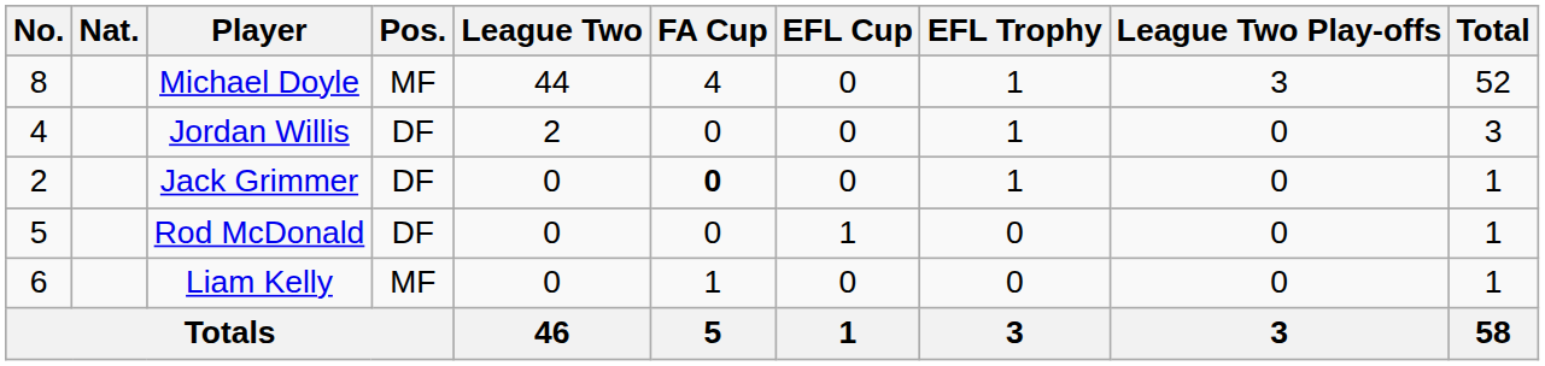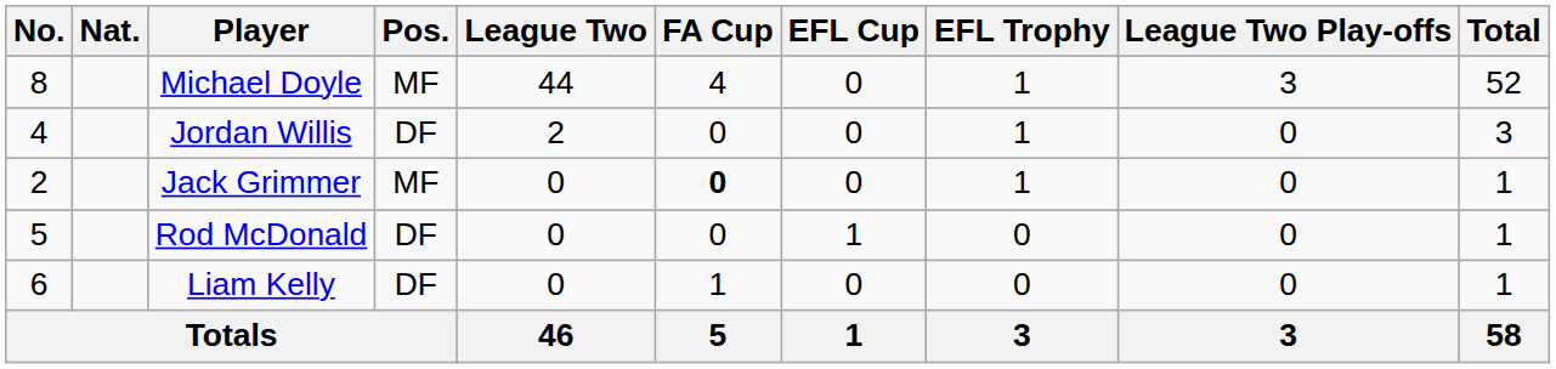 <table class="wikitable sortable alternance" style="text-align:center">
 <tr>
 <th>No.</th>
 <th>Nat.</th>
 <th>Player</th>
 <th>Pos.</th>
 <th>League Two</th>
 <th>FA Cup</th>
 <th>EFL Cup</th>
 <th>EFL Trophy</th>
 <th>League Two Play-offs</th>
 <th>Total</th>
 </tr>
 <tr>
 <td>8</td>
 <td></td>
 <td><a href='#'>Michael Doyle</a></td>
 <td>MF</td>
 <td>44</td>
 <td>4</td>
 <td>0</td>
 <td>1</td>
 <td>3</td>
 <td>52</td>
 </tr>
 <tr>
 <td>4</td>
 <td></td>
 <td><a href='#'>Jordan Willis</a></td>
 <td>DF</td>
 <td>2</td>
 <td>0</td>
 <td>0</td>
 <td>1</td>
 <td>0</td>
 <td>3</td>
 </tr>
 <tr>
 <td>2</td>
 <td></td>
 <td><a href='#'>Jack Grimmer</a></td>
-<td>DF</td>
+<td>MF</td>
 <td>0</td>
 <td><strong>0</strong></td>
 <td>0</td>
 <td>1</td>
 <td>0</td>
 <td>1</td>
 </tr>
 <tr>
 <td>5</td>
 <td></td>
 <td><a href='#'>Rod McDonald</a></td>
 <td>DF</td>
 <td>0</td>
 <td>0</td>
 <td>1</td>
 <td>0</td>
 <td>0</td>
 <td>1</td>
 </tr>
 <tr>
 <td>6</td>
 <td></td>
 <td><a href='#'>Liam Kelly</a></td>
-<td>MF</td>
+<td>DF</td>
 <td>0</td>
 <td>1</td>
 <td>0</td>
 <td>0</td>
 <td>0</td>
 <td>1</td>
 </tr>
 <tr class="sortbottom">
 <th colspan="4">Totals</th>
 <th>46</th>
 <th>5</th>
 <th>1</th>
 <th>3</th>
 <th>3</th>
 <th>58</th>
 </tr>
 </table>
